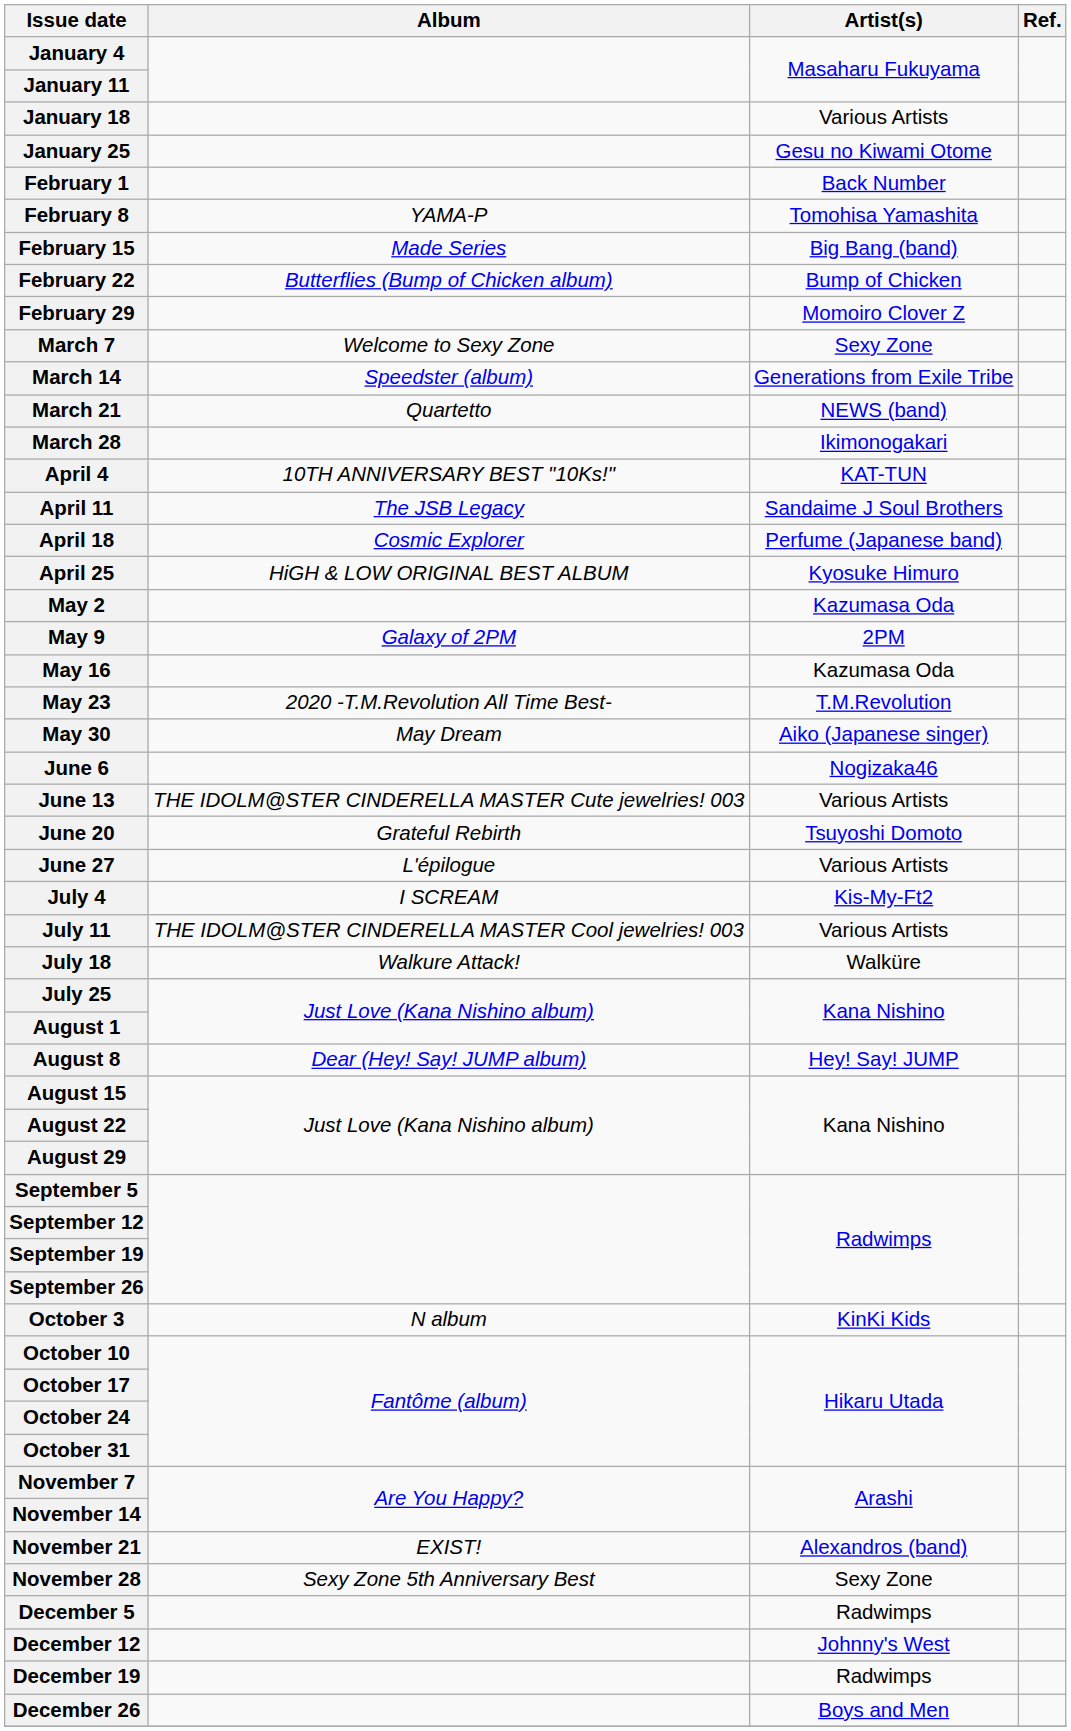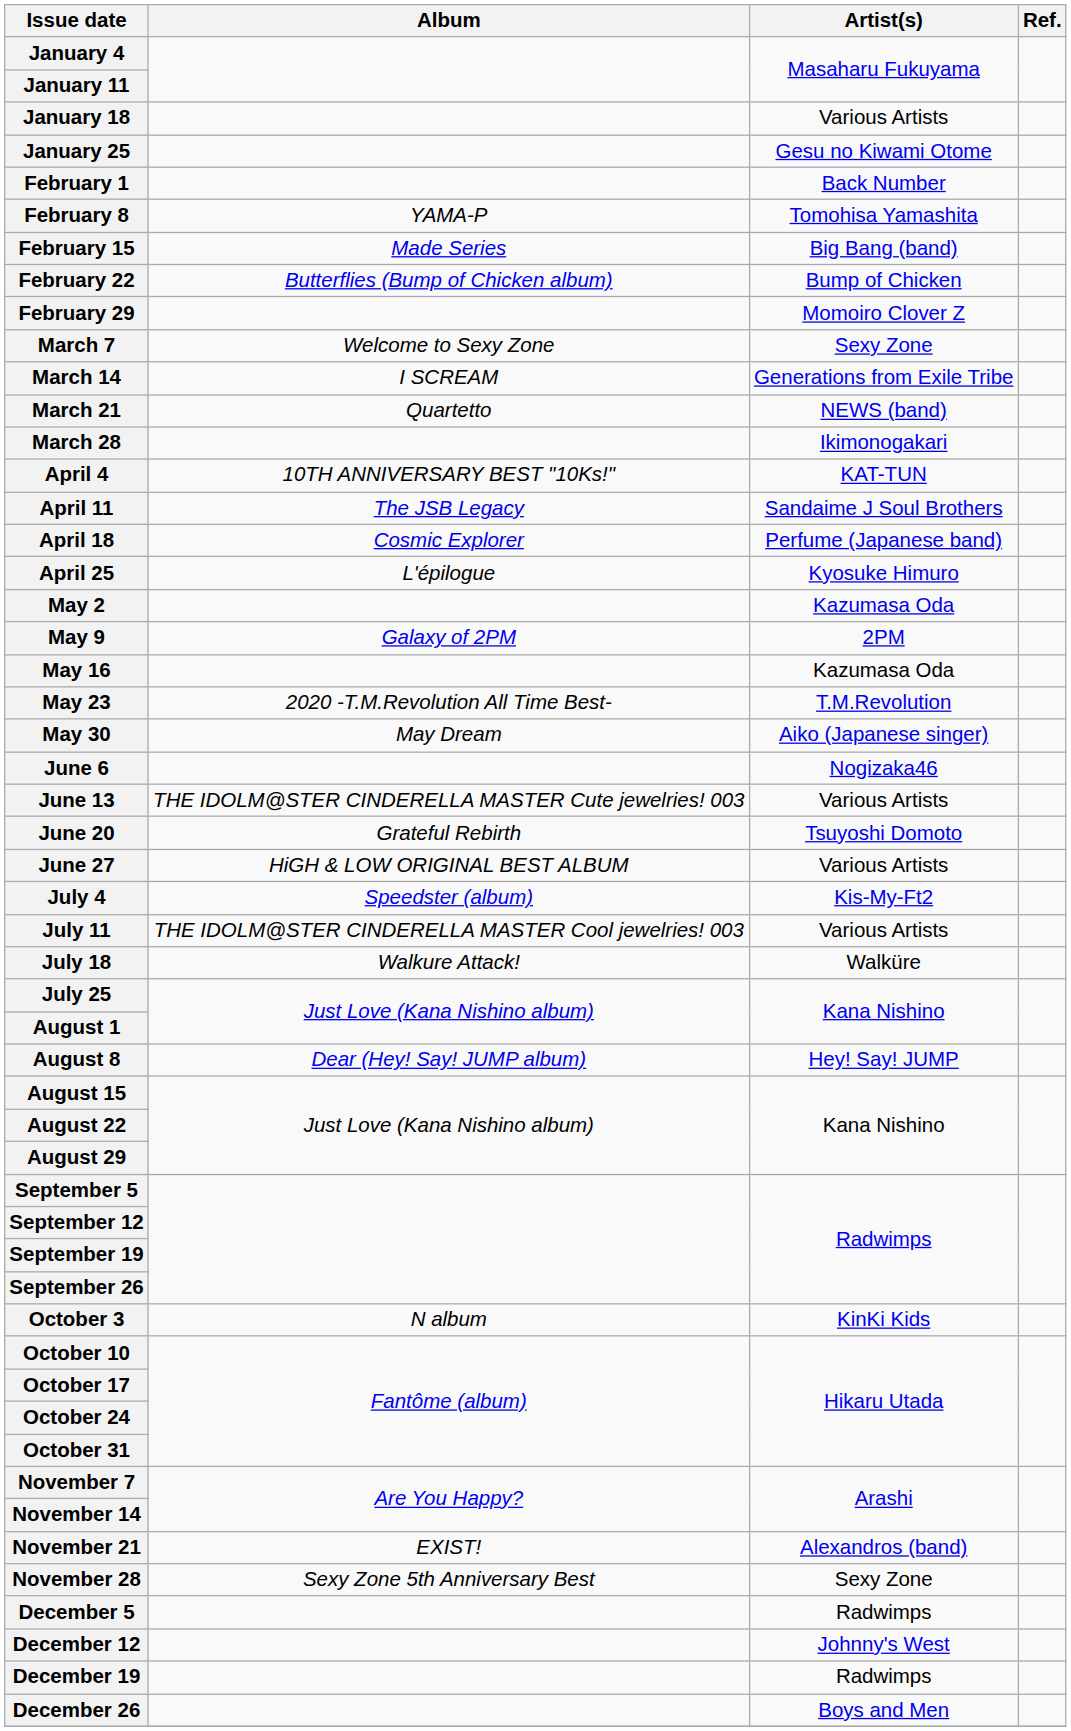 <table class="wikitable plainrowheaders" style="text-align: center">
 <tr>
 <th>Issue date</th>
 <th>Album</th>
 <th>Artist(s)</th>
 <th>Ref.</th>
 </tr>
 <tr>
 <th scope="row">January 4</th>
 <td rowspan=2></td>
 <td rowspan=2><a href='#'>Masaharu Fukuyama</a></td>
 <td rowspan=2></td>
 </tr>
 <tr>
 <th scope="row">January 11</th>
 </tr>
 <tr>
 <th scope="row">January 18</th>
 <td></td>
 <td>Various Artists</td>
 <td></td>
 </tr>
 <tr>
 <th scope="row">January 25</th>
 <td></td>
 <td><a href='#'>Gesu no Kiwami Otome</a></td>
 <td></td>
 </tr>
 <tr>
 <th scope="row">February 1</th>
 <td></td>
 <td><a href='#'>Back Number</a></td>
 <td></td>
 </tr>
 <tr>
 <th scope="row">February 8</th>
 <td><em>YAMA-P</em></td>
 <td><a href='#'>Tomohisa Yamashita</a></td>
 <td></td>
 </tr>
 <tr>
 <th scope="row">February 15</th>
 <td><em><a href='#'>Made Series</a></em></td>
 <td><a href='#'>Big Bang (band)</a></td>
 <td></td>
 </tr>
 <tr>
 <th scope="row">February 22</th>
 <td><em><a href='#'>Butterflies (Bump of Chicken album)</a></em></td>
 <td><a href='#'>Bump of Chicken</a></td>
 <td></td>
 </tr>
 <tr>
 <th scope="row">February 29</th>
 <td></td>
 <td><a href='#'>Momoiro Clover Z</a></td>
 <td></td>
 </tr>
 <tr>
 <th scope="row">March 7</th>
 <td><em>Welcome to Sexy Zone</em></td>
 <td><a href='#'>Sexy Zone</a></td>
 <td></td>
 </tr>
 <tr>
 <th scope="row">March 14</th>
-<td><em><a href='#'>Speedster (album)</a></em></td>
+<td><em>I SCREAM</em></td>
 <td><a href='#'>Generations from Exile Tribe</a></td>
 <td></td>
 </tr>
 <tr>
 <th scope="row">March 21</th>
 <td><em>Quartetto</em></td>
 <td><a href='#'>NEWS (band)</a></td>
 <td></td>
 </tr>
 <tr>
 <th scope="row">March 28</th>
 <td></td>
 <td><a href='#'>Ikimonogakari</a></td>
 <td></td>
 </tr>
 <tr>
 <th scope="row">April 4</th>
 <td><em>10TH ANNIVERSARY BEST "10Ks!"</em></td>
 <td><a href='#'>KAT-TUN</a></td>
 <td></td>
 </tr>
 <tr>
 <th scope="row">April 11</th>
 <td><em><a href='#'>The JSB Legacy</a></em></td>
 <td><a href='#'>Sandaime J Soul Brothers</a></td>
 <td></td>
 </tr>
 <tr>
 <th scope="row">April 18</th>
 <td><em><a href='#'>Cosmic Explorer</a></em></td>
 <td><a href='#'>Perfume (Japanese band)</a></td>
 <td></td>
 </tr>
 <tr>
 <th scope="row">April 25</th>
-<td><em>HiGH & LOW ORIGINAL BEST ALBUM</em></td>
+<td><em>L'épilogue</em></td>
 <td><a href='#'>Kyosuke Himuro</a></td>
 <td></td>
 </tr>
 <tr>
 <th scope="row">May 2</th>
 <td></td>
 <td><a href='#'>Kazumasa Oda</a></td>
 <td></td>
 </tr>
 <tr>
 <th scope="row">May 9</th>
 <td><em><a href='#'>Galaxy of 2PM</a></em></td>
 <td><a href='#'>2PM</a></td>
 <td></td>
 </tr>
 <tr>
 <th scope="row">May 16</th>
 <td></td>
 <td>Kazumasa Oda</td>
 <td></td>
 </tr>
 <tr>
 <th scope="row">May 23</th>
 <td><em>2020 -T.M.Revolution All Time Best-</em></td>
 <td><a href='#'>T.M.Revolution</a></td>
 <td></td>
 </tr>
 <tr>
 <th scope="row">May 30</th>
 <td><em>May Dream</em></td>
 <td><a href='#'>Aiko (Japanese singer)</a></td>
 <td></td>
 </tr>
 <tr>
 <th scope="row">June 6</th>
 <td></td>
 <td><a href='#'>Nogizaka46</a></td>
 <td></td>
 </tr>
 <tr>
 <th scope="row">June 13</th>
 <td><em>THE IDOLM@STER CINDERELLA MASTER Cute jewelries! 003</em></td>
 <td>Various Artists</td>
 <td></td>
 </tr>
 <tr>
 <th scope="row">June 20</th>
 <td><em>Grateful Rebirth</em></td>
 <td><a href='#'>Tsuyoshi Domoto</a></td>
 <td></td>
 </tr>
 <tr>
 <th scope="row">June 27</th>
-<td><em>L'épilogue</em></td>
+<td><em>HiGH & LOW ORIGINAL BEST ALBUM</em></td>
 <td>Various Artists</td>
 <td></td>
 </tr>
 <tr>
 <th scope="row">July 4</th>
-<td><em>I SCREAM</em></td>
+<td><em><a href='#'>Speedster (album)</a></em></td>
 <td><a href='#'>Kis-My-Ft2</a></td>
 <td></td>
 </tr>
 <tr>
 <th scope="row">July 11</th>
 <td><em>THE IDOLM@STER CINDERELLA MASTER Cool jewelries! 003</em></td>
 <td>Various Artists</td>
 <td></td>
 </tr>
 <tr>
 <th scope="row">July 18</th>
 <td><em>Walkure Attack!</em></td>
 <td>Walküre</td>
 <td></td>
 </tr>
 <tr>
 <th scope="row">July 25</th>
 <td rowspan=2><em><a href='#'>Just Love (Kana Nishino album)</a></em></td>
 <td rowspan=2><a href='#'>Kana Nishino</a></td>
 <td rowspan=2></td>
 </tr>
 <tr>
 <th scope="row">August 1</th>
 </tr>
 <tr>
 <th scope="row">August 8</th>
 <td><em><a href='#'>Dear (Hey! Say! JUMP album)</a></em></td>
 <td><a href='#'>Hey! Say! JUMP</a></td>
 <td></td>
 </tr>
 <tr>
 <th scope="row">August 15</th>
 <td rowspan=3><em>Just Love (Kana Nishino album)</em></td>
 <td rowspan=3>Kana Nishino</td>
 <td rowspan=3></td>
 </tr>
 <tr>
 <th scope="row">August 22</th>
 </tr>
 <tr>
 <th scope="row">August 29</th>
 </tr>
 <tr>
 <th scope="row">September 5</th>
 <td rowspan=4></td>
 <td rowspan=4><a href='#'>Radwimps</a></td>
 <td rowspan=4></td>
 </tr>
 <tr>
 <th scope="row">September 12</th>
 </tr>
 <tr>
 <th scope="row">September 19</th>
 </tr>
 <tr>
 <th scope="row">September 26</th>
 </tr>
 <tr>
 <th scope="row">October 3</th>
 <td><em>N album</em></td>
 <td><a href='#'>KinKi Kids</a></td>
 <td></td>
 </tr>
 <tr>
 <th scope="row">October 10</th>
 <td rowspan=4><em><a href='#'>Fantôme (album)</a></em></td>
 <td rowspan=4><a href='#'>Hikaru Utada</a></td>
 <td rowspan=4></td>
 </tr>
 <tr>
 <th scope="row">October 17</th>
 </tr>
 <tr>
 <th scope="row">October 24</th>
 </tr>
 <tr>
 <th scope="row">October 31</th>
 </tr>
 <tr>
 <th scope="row">November 7</th>
 <td rowspan=2><em><a href='#'>Are You Happy?</a></em></td>
 <td rowspan=2><a href='#'>Arashi</a></td>
 <td rowspan=2></td>
 </tr>
 <tr>
 <th scope="row">November 14</th>
 </tr>
 <tr>
 <th scope="row">November 21</th>
 <td><em>EXIST!</em></td>
 <td><a href='#'>Alexandros (band)</a></td>
 <td></td>
 </tr>
 <tr>
 <th scope="row">November 28</th>
 <td><em>Sexy Zone 5th Anniversary Best</em></td>
 <td>Sexy Zone</td>
 <td></td>
 </tr>
 <tr>
 <th scope="row">December 5</th>
 <td></td>
 <td>Radwimps</td>
 <td></td>
 </tr>
 <tr>
 <th scope="row">December 12</th>
 <td></td>
 <td><a href='#'>Johnny's West</a></td>
 <td></td>
 </tr>
 <tr>
 <th scope="row">December 19</th>
 <td></td>
 <td>Radwimps</td>
 <td></td>
 </tr>
 <tr>
 <th scope="row">December 26</th>
 <td></td>
 <td><a href='#'>Boys and Men</a></td>
 <td></td>
 </tr>
 <tr>
 </tr>
 </table>
